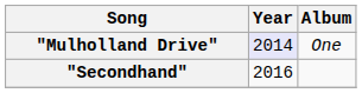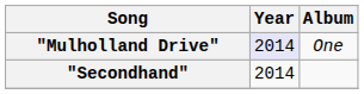 <table class="wikitable plainrowheaders" style="text-align:center;" border="1">
 <tr>
 <th scope="col" style="width:14em;">Song</th>
 <th scope="col">Year</th>
 <th scope="col">Album</th>
 </tr>
 <tr>
 <th scope="row">"Mulholland Drive"</th>
 <td style="background: lavender;">2014</td>
 <td><em>One</em></td>
 </tr>
 <tr>
 <th scope="row">"Secondhand"</th>
-<td>2016</td>
+<td>2014</td>
 <td></td>
 </tr>
 <tr>
 </tr>
 </table>
